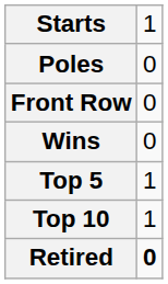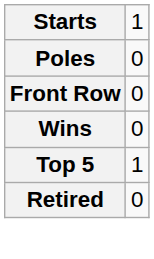 <table class="wikitable" style="text-align:center">
 <tr>
 <th>Starts</th>
 <td>1</td>
 </tr>
 <tr>
 <th>Poles</th>
 <td>0</td>
 </tr>
 <tr>
 <th>Front Row</th>
 <td>0</td>
 </tr>
 <tr>
 <th>Wins</th>
 <td>0</td>
 </tr>
 <tr>
 <th>Top 5</th>
 <td>1</td>
 </tr>
 <tr>
-<th>Top 10</th>
-<td>1</td>
-</tr>
-<tr>
 <th>Retired</th>
-<td><strong>0</strong></td>
+<td>0</td>
 </tr>
 </table>
